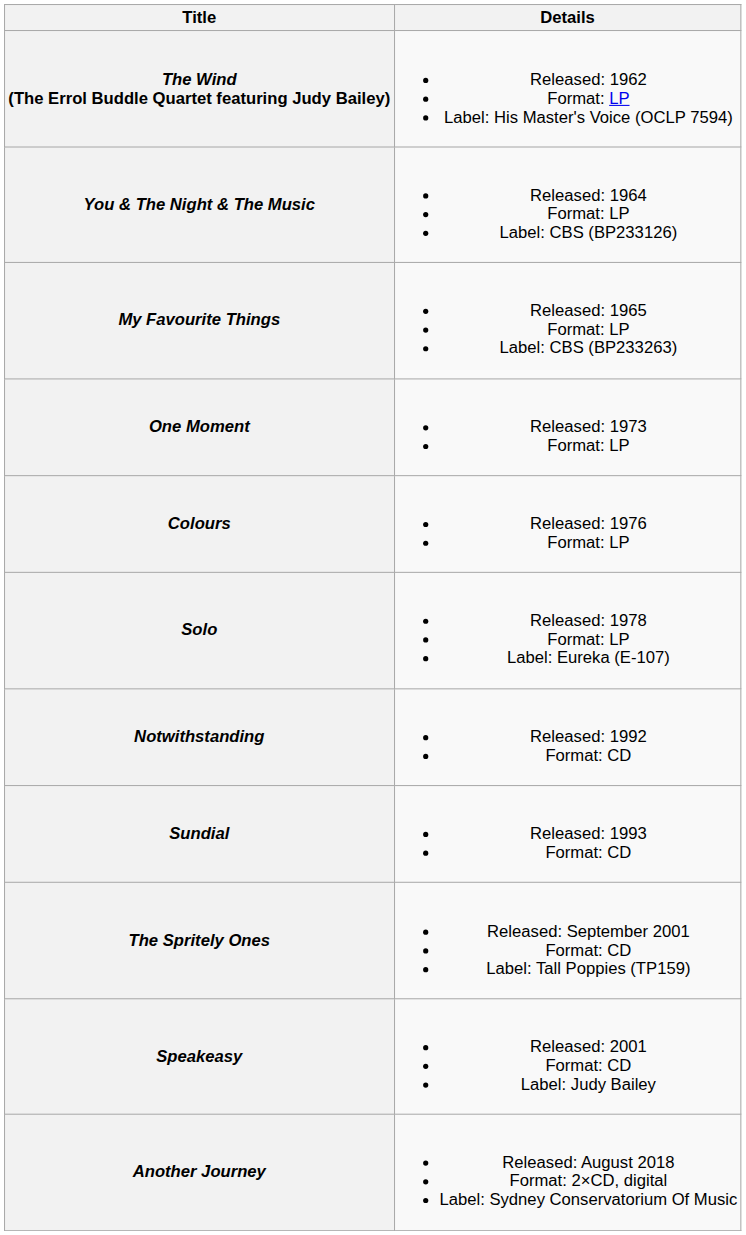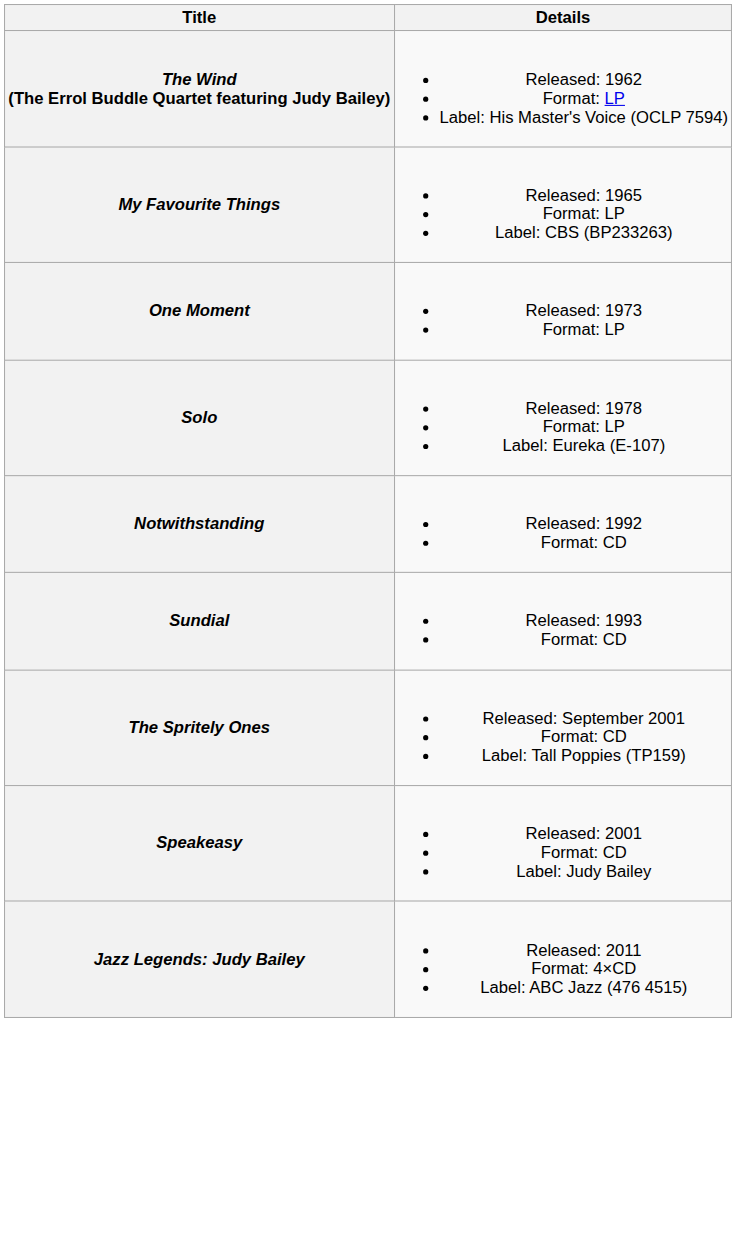 <table class="wikitable plainrowheaders" style="text-align:center;" border="1">
 <tr>
 <th>Title</th>
 <th>Details</th>
 </tr>
 <tr>
 <th scope="row"><em>The Wind</em> <br> (The Errol Buddle Quartet featuring Judy Bailey)</th>
 <td><br><ul><li>Released: 1962</li><li>Format: <a href='#'>LP</a></li><li>Label: His Master's Voice (OCLP 7594)</li></ul></td>
 </tr>
 <tr>
-<th scope="row"><em>You & The Night & The Music</em></th>
-<td><br><ul><li>Released: 1964</li><li>Format: LP</li><li>Label: CBS (BP233126)</li></ul></td>
-</tr>
-<tr>
 <th scope="row"><em>My Favourite Things</em></th>
 <td><br><ul><li>Released: 1965</li><li>Format: LP</li><li>Label: CBS (BP233263)</li></ul></td>
 </tr>
 <tr>
 <th scope="row"><em>One Moment</em></th>
 <td><br><ul><li>Released: 1973</li><li>Format: LP</li></ul></td>
-</tr>
-<tr>
-<th scope="row"><em>Colours</em></th>
-<td><br><ul><li>Released: 1976</li><li>Format: LP</li></ul></td>
 </tr>
 <tr>
 <th scope="row"><em>Solo</em></th>
 <td><br><ul><li>Released: 1978</li><li>Format: LP</li><li>Label: Eureka (E-107)</li></ul></td>
 </tr>
 <tr>
 <th scope="row"><em>Notwithstanding</em></th>
 <td><br><ul><li>Released: 1992</li><li>Format: CD</li></ul></td>
 </tr>
 <tr>
 <th scope="row"><em>Sundial</em></th>
 <td><br><ul><li>Released: 1993</li><li>Format: CD</li></ul></td>
 </tr>
 <tr>
 <th scope="row"><em>The Spritely Ones</em></th>
 <td><br><ul><li>Released: September 2001</li><li>Format: CD</li><li>Label: Tall Poppies (TP159)</li></ul></td>
 </tr>
 <tr>
 <th scope="row"><em>Speakeasy</em></th>
 <td><br><ul><li>Released: 2001</li><li>Format: CD</li><li>Label: Judy Bailey</li></ul></td>
 </tr>
 <tr>
-<th scope="row"><em>Another Journey</em></th>
-<td><br><ul><li>Released: August 2018</li><li>Format: 2×CD, digital</li><li>Label: Sydney Conservatorium Of Music</li></ul></td>
+<th scope="row"><em>Jazz Legends: Judy Bailey</em></th>
+<td><br><ul><li>Released: 2011</li><li>Format: 4×CD</li><li>Label: ABC Jazz (476 4515)</li></ul></td>
 </tr>
 </table>
